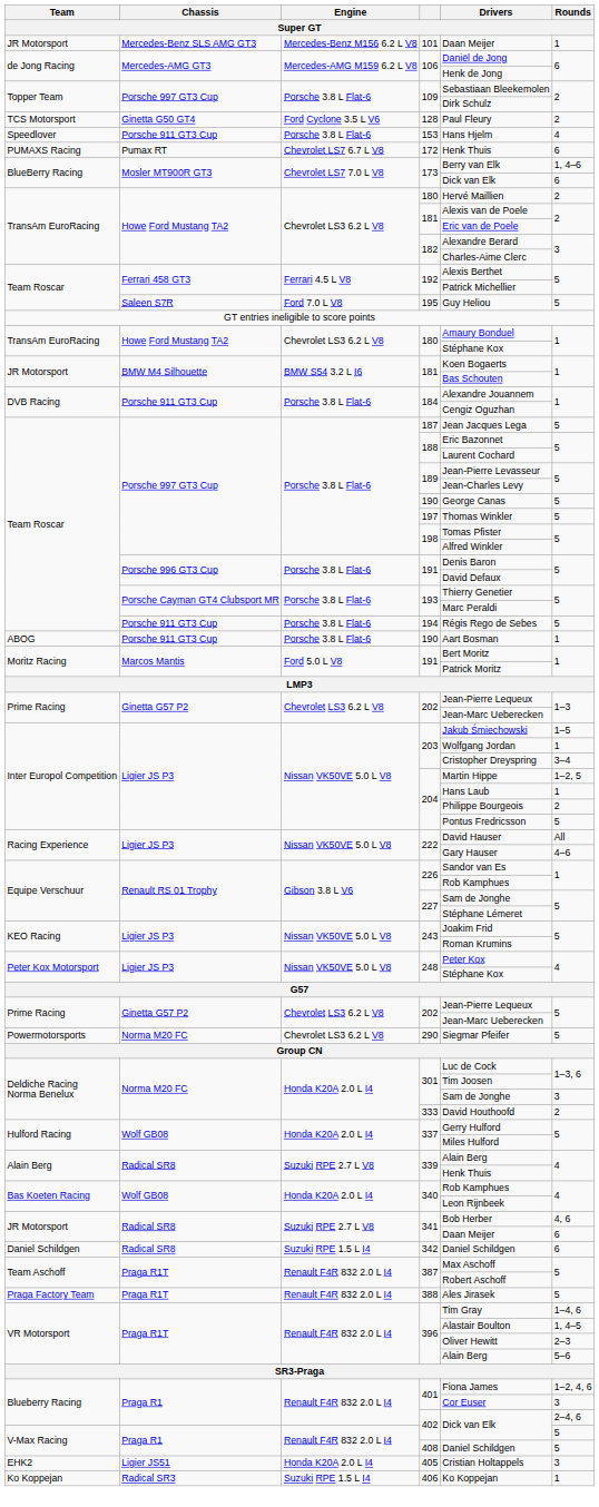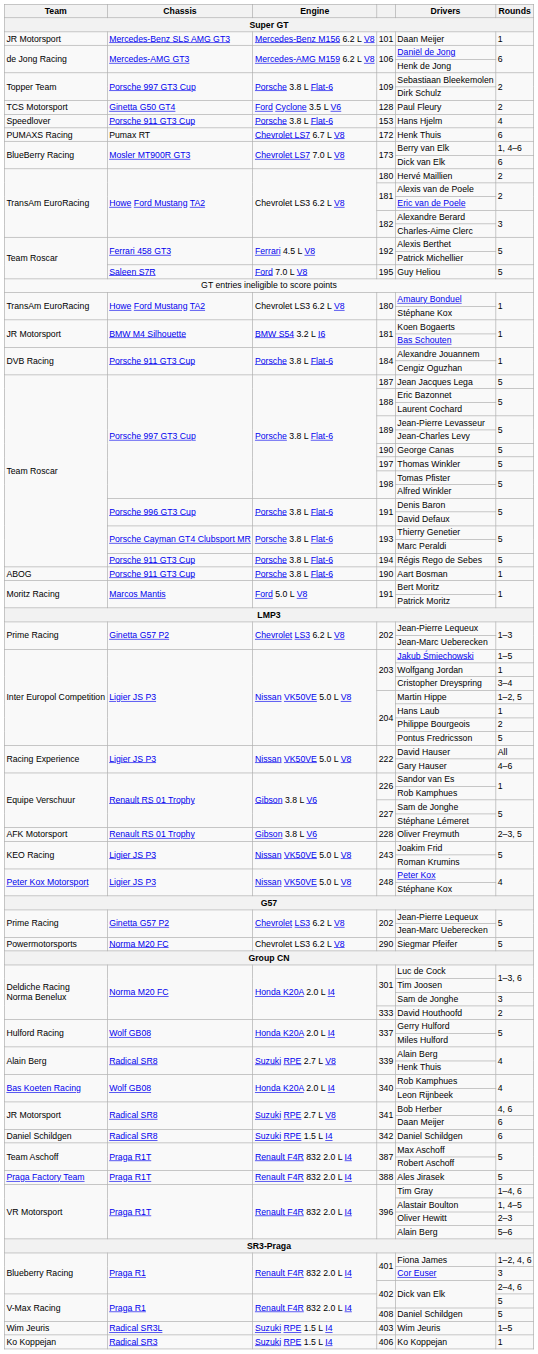 <table class="wikitable" style="font-size: 85%;">
 <tr>
 <th>Team</th>
 <th>Chassis</th>
 <th>Engine</th>
 <th></th>
 <th>Drivers</th>
 <th>Rounds</th>
 </tr>
 <tr>
 <th colspan=6>Super GT</th>
 </tr>
 <tr>
 <td> JR Motorsport</td>
 <td><a href='#'>Mercedes-Benz SLS AMG GT3</a></td>
 <td><a href='#'>Mercedes-Benz M156</a> 6.2 L <a href='#'>V8</a></td>
 <td>101</td>
 <td> Daan Meijer</td>
 <td>1</td>
 </tr>
 <tr>
 <td rowspan=2> de Jong Racing</td>
 <td rowspan=2><a href='#'>Mercedes-AMG GT3</a></td>
 <td rowspan=2><a href='#'>Mercedes-AMG M159</a> 6.2 L <a href='#'>V8</a></td>
 <td rowspan=2>106</td>
 <td> <a href='#'>Daniël de Jong</a></td>
 <td rowspan=2>6</td>
 </tr>
 <tr>
 <td> Henk de Jong</td>
 </tr>
 <tr>
 <td rowspan=2> Topper Team</td>
 <td rowspan=2><a href='#'>Porsche 997 GT3 Cup</a></td>
 <td rowspan=2><a href='#'>Porsche</a> 3.8 L <a href='#'>Flat-6</a></td>
 <td rowspan=2>109</td>
 <td> Sebastiaan Bleekemolen</td>
 <td rowspan=2>2</td>
 </tr>
 <tr>
 <td> Dirk Schulz</td>
 </tr>
 <tr>
 <td> TCS Motorsport</td>
 <td><a href='#'>Ginetta G50 GT4</a></td>
 <td><a href='#'>Ford</a> <a href='#'>Cyclone</a> 3.5 L <a href='#'>V6</a></td>
 <td>128</td>
 <td> Paul Fleury</td>
 <td>2</td>
 </tr>
 <tr>
 <td> Speedlover</td>
 <td><a href='#'>Porsche 911 GT3 Cup</a></td>
 <td><a href='#'>Porsche</a> 3.8 L <a href='#'>Flat-6</a></td>
 <td>153</td>
 <td> Hans Hjelm</td>
 <td>4</td>
 </tr>
 <tr>
 <td> PUMAXS Racing</td>
 <td>Pumax RT</td>
 <td><a href='#'>Chevrolet LS7</a> 6.7 L <a href='#'>V8</a></td>
 <td>172</td>
 <td> Henk Thuis</td>
 <td>6</td>
 </tr>
 <tr>
 <td rowspan=2> BlueBerry Racing</td>
 <td rowspan=2><a href='#'>Mosler MT900R GT3</a></td>
 <td rowspan=2><a href='#'>Chevrolet LS7</a> 7.0 L <a href='#'>V8</a></td>
 <td rowspan=2>173</td>
 <td> Berry van Elk</td>
 <td>1, 4–6</td>
 </tr>
 <tr>
 <td> Dick van Elk</td>
 <td>6</td>
 </tr>
 <tr>
 <td rowspan=5> TransAm EuroRacing</td>
 <td rowspan=5><a href='#'>Howe</a> <a href='#'>Ford Mustang</a> <a href='#'>TA2</a></td>
 <td rowspan=5>Chevrolet LS3 6.2 L <a href='#'>V8</a></td>
 <td>180</td>
 <td> Hervé Maillien</td>
 <td>2</td>
 </tr>
 <tr>
 <td rowspan=2>181</td>
 <td> Alexis van de Poele</td>
 <td rowspan=2>2</td>
 </tr>
 <tr>
 <td> <a href='#'>Eric van de Poele</a></td>
 </tr>
 <tr>
 <td rowspan=2>182</td>
 <td> Alexandre Berard</td>
 <td rowspan=2>3</td>
 </tr>
 <tr>
 <td> Charles-Aime Clerc</td>
 </tr>
 <tr>
 <td rowspan=3> Team Roscar</td>
 <td rowspan=2><a href='#'>Ferrari 458 GT3</a></td>
 <td rowspan=2><a href='#'>Ferrari</a> 4.5 L <a href='#'>V8</a></td>
 <td rowspan=2>192</td>
 <td> Alexis Berthet</td>
 <td rowspan=2>5</td>
 </tr>
 <tr>
 <td> Patrick Michellier</td>
 </tr>
 <tr>
 <td><a href='#'>Saleen S7R</a></td>
 <td><a href='#'>Ford</a> 7.0 L <a href='#'>V8</a></td>
 <td>195</td>
 <td> Guy Heliou</td>
 <td>5</td>
 </tr>
 <tr>
 <td colspan=6 align=center>GT entries ineligible to score points</td>
 </tr>
 <tr>
 <td rowspan=2> TransAm EuroRacing</td>
 <td rowspan=2><a href='#'>Howe</a> <a href='#'>Ford Mustang</a> <a href='#'>TA2</a></td>
 <td rowspan=2>Chevrolet LS3 6.2 L <a href='#'>V8</a></td>
 <td rowspan=2>180</td>
 <td> <a href='#'>Amaury Bonduel</a></td>
 <td rowspan=2>1</td>
 </tr>
 <tr>
 <td> Stéphane Kox</td>
 </tr>
 <tr>
 <td rowspan=2> JR Motorsport</td>
 <td rowspan=2><a href='#'>BMW M4 Silhouette</a></td>
 <td rowspan=2><a href='#'>BMW S54</a> 3.2 L <a href='#'>I6</a></td>
 <td rowspan=2>181</td>
 <td> Koen Bogaerts</td>
 <td rowspan=2>1</td>
 </tr>
 <tr>
 <td> <a href='#'>Bas Schouten</a></td>
 </tr>
 <tr>
 <td rowspan=2> DVB Racing</td>
 <td rowspan=2><a href='#'>Porsche 911 GT3 Cup</a></td>
 <td rowspan=2><a href='#'>Porsche</a> 3.8 L <a href='#'>Flat-6</a></td>
 <td rowspan=2>184</td>
 <td> Alexandre Jouannem</td>
 <td rowspan=2>1</td>
 </tr>
 <tr>
 <td> Cengiz Oguzhan</td>
 </tr>
 <tr>
 <td rowspan=14> Team Roscar</td>
 <td rowspan=9><a href='#'>Porsche 997 GT3 Cup</a></td>
 <td rowspan=9><a href='#'>Porsche</a> 3.8 L <a href='#'>Flat-6</a></td>
 <td>187</td>
 <td> Jean Jacques Lega</td>
 <td>5</td>
 </tr>
 <tr>
 <td rowspan=2>188</td>
 <td> Eric Bazonnet</td>
 <td rowspan=2>5</td>
 </tr>
 <tr>
 <td> Laurent Cochard</td>
 </tr>
 <tr>
 <td rowspan=2>189</td>
 <td> Jean-Pierre Levasseur</td>
 <td rowspan=2>5</td>
 </tr>
 <tr>
 <td> Jean-Charles Levy</td>
 </tr>
 <tr>
 <td>190</td>
 <td> George Canas</td>
 <td>5</td>
 </tr>
 <tr>
 <td>197</td>
 <td> Thomas Winkler</td>
 <td>5</td>
 </tr>
 <tr>
 <td rowspan=2>198</td>
 <td> Tomas Pfister</td>
 <td rowspan=2>5</td>
 </tr>
 <tr>
 <td> Alfred Winkler</td>
 </tr>
 <tr>
 <td rowspan=2><a href='#'>Porsche 996 GT3 Cup</a></td>
 <td rowspan=2><a href='#'>Porsche</a> 3.8 L <a href='#'>Flat-6</a></td>
 <td rowspan=2>191</td>
 <td> Denis Baron</td>
 <td rowspan=2>5</td>
 </tr>
 <tr>
 <td> David Defaux</td>
 </tr>
 <tr>
 <td rowspan=2><a href='#'>Porsche Cayman GT4 Clubsport MR</a></td>
 <td rowspan=2><a href='#'>Porsche</a> 3.8 L <a href='#'>Flat-6</a></td>
 <td rowspan=2>193</td>
 <td> Thierry Genetier</td>
 <td rowspan=2>5</td>
 </tr>
 <tr>
 <td> Marc Peraldi</td>
 </tr>
 <tr>
 <td><a href='#'>Porsche 911 GT3 Cup</a></td>
 <td><a href='#'>Porsche</a> 3.8 L <a href='#'>Flat-6</a></td>
 <td>194</td>
 <td> Régis Rego de Sebes</td>
 <td>5</td>
 </tr>
 <tr>
 <td> ABOG</td>
 <td><a href='#'>Porsche 911 GT3 Cup</a></td>
 <td><a href='#'>Porsche</a> 3.8 L <a href='#'>Flat-6</a></td>
 <td>190</td>
 <td> Aart Bosman</td>
 <td>1</td>
 </tr>
 <tr>
 <td rowspan=2> Moritz Racing</td>
 <td rowspan=2><a href='#'>Marcos Mantis</a></td>
 <td rowspan=2><a href='#'>Ford</a> 5.0 L <a href='#'>V8</a></td>
 <td rowspan=2>191</td>
 <td> Bert Moritz</td>
 <td rowspan=2>1</td>
 </tr>
 <tr>
 <td> Patrick Moritz</td>
 </tr>
 <tr>
 <th colspan=6>LMP3</th>
 </tr>
 <tr>
 <td rowspan=2> Prime Racing</td>
 <td rowspan=2><a href='#'>Ginetta G57 P2</a></td>
 <td rowspan=2><a href='#'>Chevrolet</a> <a href='#'>LS3</a> 6.2 L <a href='#'>V8</a></td>
 <td rowspan=2>202</td>
 <td> Jean-Pierre Lequeux</td>
 <td rowspan=2>1–3</td>
 </tr>
 <tr>
 <td> Jean-Marc Ueberecken</td>
 </tr>
 <tr>
 <td rowspan=7> Inter Europol Competition</td>
 <td rowspan=7><a href='#'>Ligier JS P3</a></td>
 <td rowspan=7><a href='#'>Nissan</a> <a href='#'>VK50VE</a> 5.0 L <a href='#'>V8</a></td>
 <td rowspan=3>203</td>
 <td> <a href='#'>Jakub Śmiechowski</a></td>
 <td>1–5</td>
 </tr>
 <tr>
 <td> Wolfgang Jordan</td>
 <td>1</td>
 </tr>
 <tr>
 <td> Cristopher Dreyspring</td>
 <td>3–4</td>
 </tr>
 <tr>
 <td rowspan=4>204</td>
 <td> Martin Hippe</td>
 <td>1–2, 5</td>
 </tr>
 <tr>
 <td> Hans Laub</td>
 <td>1</td>
 </tr>
 <tr>
 <td> Philippe Bourgeois</td>
 <td>2</td>
 </tr>
 <tr>
 <td> Pontus Fredricsson</td>
 <td>5</td>
 </tr>
 <tr>
 <td rowspan=2> Racing Experience</td>
 <td rowspan=2><a href='#'>Ligier JS P3</a></td>
 <td rowspan=2><a href='#'>Nissan</a> <a href='#'>VK50VE</a> 5.0 L <a href='#'>V8</a></td>
 <td rowspan=2>222</td>
 <td> David Hauser</td>
 <td>All</td>
 </tr>
 <tr>
 <td> Gary Hauser</td>
 <td>4–6</td>
 </tr>
 <tr>
 <td rowspan=4> Equipe Verschuur</td>
 <td rowspan=4><a href='#'>Renault RS 01 Trophy</a></td>
 <td rowspan=4><a href='#'>Gibson</a> 3.8 L <a href='#'>V6</a></td>
 <td rowspan=2>226</td>
 <td> Sandor van Es</td>
 <td rowspan=2>1</td>
 </tr>
 <tr>
 <td> Rob Kamphues</td>
 </tr>
 <tr>
 <td rowspan=2>227</td>
 <td> Sam de Jonghe</td>
 <td rowspan=2>5</td>
 </tr>
 <tr>
 <td> Stéphane Lémeret</td>
 </tr>
 <tr>
+<td> AFK Motorsport</td>
+<td><a href='#'>Renault RS 01 Trophy</a></td>
+<td><a href='#'>Gibson</a> 3.8 L <a href='#'>V6</a></td>
+<td>228</td>
+<td> Oliver Freymuth</td>
+<td>2–3, 5</td>
+</tr>
+<tr>
 <td rowspan=2> KEO Racing</td>
 <td rowspan=2><a href='#'>Ligier JS P3</a></td>
 <td rowspan=2><a href='#'>Nissan</a> <a href='#'>VK50VE</a> 5.0 L <a href='#'>V8</a></td>
 <td rowspan=2>243</td>
 <td> Joakim Frid</td>
 <td rowspan=2>5</td>
 </tr>
 <tr>
 <td> Roman Krumins</td>
 </tr>
 <tr>
 <td rowspan=2> <a href='#'>Peter Kox Motorsport</a></td>
 <td rowspan=2><a href='#'>Ligier JS P3</a></td>
 <td rowspan=2><a href='#'>Nissan</a> <a href='#'>VK50VE</a> 5.0 L <a href='#'>V8</a></td>
 <td rowspan=2>248</td>
 <td> <a href='#'>Peter Kox</a></td>
 <td rowspan=2>4</td>
 </tr>
 <tr>
 <td> Stéphane Kox</td>
 </tr>
 <tr>
 <th colspan=6>G57</th>
 </tr>
 <tr>
 <td rowspan=2> Prime Racing</td>
 <td rowspan=2><a href='#'>Ginetta G57 P2</a></td>
 <td rowspan=2><a href='#'>Chevrolet</a> <a href='#'>LS3</a> 6.2 L <a href='#'>V8</a></td>
 <td rowspan=2>202</td>
 <td> Jean-Pierre Lequeux</td>
 <td rowspan=2>5</td>
 </tr>
 <tr>
 <td> Jean-Marc Ueberecken</td>
 </tr>
 <tr>
 <td> Powermotorsports</td>
 <td><a href='#'>Norma M20 FC</a></td>
 <td>Chevrolet LS3 6.2 L <a href='#'>V8</a></td>
 <td>290</td>
 <td> Siegmar Pfeifer</td>
 <td>5</td>
 </tr>
 <tr>
 <th colspan=6>Group CN</th>
 </tr>
 <tr>
 <td rowspan=4> Deldiche Racing<br> Norma Benelux</td>
 <td rowspan=4><a href='#'>Norma M20 FC</a></td>
 <td rowspan=4><a href='#'>Honda K20A</a> 2.0 L <a href='#'>I4</a></td>
 <td rowspan=3>301</td>
 <td> Luc de Cock</td>
 <td rowspan=2>1–3, 6</td>
 </tr>
 <tr>
 <td> Tim Joosen</td>
 </tr>
 <tr>
 <td> Sam de Jonghe</td>
 <td>3</td>
 </tr>
 <tr>
 <td>333</td>
 <td> David Houthoofd</td>
 <td>2</td>
 </tr>
 <tr>
 <td rowspan=2> Hulford Racing</td>
 <td rowspan=2><a href='#'>Wolf GB08</a></td>
 <td rowspan=2><a href='#'>Honda K20A</a> 2.0 L <a href='#'>I4</a></td>
 <td rowspan=2>337</td>
 <td> Gerry Hulford</td>
 <td rowspan=2>5</td>
 </tr>
 <tr>
 <td> Miles Hulford</td>
 </tr>
 <tr>
 <td rowspan=2> Alain Berg</td>
 <td rowspan=2><a href='#'>Radical SR8</a></td>
 <td rowspan=2><a href='#'>Suzuki</a> <a href='#'>RPE</a> 2.7 L <a href='#'>V8</a></td>
 <td rowspan=2>339</td>
 <td> Alain Berg</td>
 <td rowspan=2>4</td>
 </tr>
 <tr>
 <td> Henk Thuis</td>
 </tr>
 <tr>
 <td rowspan=2> <a href='#'>Bas Koeten Racing</a></td>
 <td rowspan=2><a href='#'>Wolf GB08</a></td>
 <td rowspan=2><a href='#'>Honda K20A</a> 2.0 L <a href='#'>I4</a></td>
 <td rowspan=2>340</td>
 <td> Rob Kamphues</td>
 <td rowspan=2>4</td>
 </tr>
 <tr>
 <td> Leon Rijnbeek</td>
 </tr>
 <tr>
 <td rowspan=2> JR Motorsport</td>
 <td rowspan=2><a href='#'>Radical SR8</a></td>
 <td rowspan=2><a href='#'>Suzuki</a> <a href='#'>RPE</a> 2.7 L <a href='#'>V8</a></td>
 <td rowspan=2>341</td>
 <td> Bob Herber</td>
 <td>4, 6</td>
 </tr>
 <tr>
 <td> Daan Meijer</td>
 <td>6</td>
 </tr>
 <tr>
 <td> Daniel Schildgen</td>
 <td><a href='#'>Radical SR8</a></td>
 <td><a href='#'>Suzuki</a> <a href='#'>RPE</a> 1.5 L <a href='#'>I4</a></td>
 <td>342</td>
 <td> Daniel Schildgen</td>
 <td>6</td>
 </tr>
 <tr>
 <td rowspan=2> Team Aschoff</td>
 <td rowspan=2><a href='#'>Praga R1T</a></td>
 <td rowspan=2><a href='#'>Renault F4R</a> 832 2.0 L <a href='#'>I4</a></td>
 <td rowspan=2>387</td>
 <td> Max Aschoff</td>
 <td rowspan=2>5</td>
 </tr>
 <tr>
 <td> Robert Aschoff</td>
 </tr>
 <tr>
 <td> <a href='#'>Praga Factory Team</a></td>
 <td><a href='#'>Praga R1T</a></td>
 <td><a href='#'>Renault F4R</a> 832 2.0 L <a href='#'>I4</a></td>
 <td>388</td>
 <td> Ales Jirasek</td>
 <td>5</td>
 </tr>
 <tr>
 <td rowspan=4> VR Motorsport</td>
 <td rowspan=4><a href='#'>Praga R1T</a></td>
 <td rowspan=4><a href='#'>Renault F4R</a> 832 2.0 L <a href='#'>I4</a></td>
 <td rowspan=4>396</td>
 <td> Tim Gray</td>
 <td>1–4, 6</td>
 </tr>
 <tr>
 <td> Alastair Boulton</td>
 <td>1, 4–5</td>
 </tr>
 <tr>
 <td> Oliver Hewitt</td>
 <td>2–3</td>
 </tr>
 <tr>
 <td> Alain Berg</td>
 <td>5–6</td>
 </tr>
 <tr>
 <th colspan=6>SR3-Praga</th>
 </tr>
 <tr>
 <td rowspan=3> Blueberry Racing</td>
 <td rowspan=3><a href='#'>Praga R1</a></td>
 <td rowspan=3><a href='#'>Renault F4R</a> 832 2.0 L <a href='#'>I4</a></td>
 <td rowspan=2>401</td>
 <td> Fiona James</td>
 <td>1–2, 4, 6</td>
 </tr>
 <tr>
 <td> <a href='#'>Cor Euser</a></td>
 <td>3</td>
 </tr>
 <tr>
 <td rowspan=2>402</td>
 <td rowspan=2> Dick van Elk</td>
 <td>2–4, 6</td>
 </tr>
 <tr>
 <td rowspan=2> V-Max Racing</td>
 <td rowspan=2><a href='#'>Praga R1</a></td>
 <td rowspan=2><a href='#'>Renault F4R</a> 832 2.0 L <a href='#'>I4</a></td>
 <td>5</td>
 </tr>
 <tr>
 <td>408</td>
 <td> Daniel Schildgen</td>
 <td>5</td>
 </tr>
 <tr>
-<td> EHK2</td>
-<td><a href='#'>Ligier JS51</a></td>
-<td><a href='#'>Honda K20A</a> 2.0 L <a href='#'>I4</a></td>
-<td>405</td>
-<td> Cristian Holtappels</td>
-<td>3</td>
+<td> Wim Jeuris</td>
+<td><a href='#'>Radical SR3L</a></td>
+<td><a href='#'>Suzuki</a> <a href='#'>RPE</a> 1.5 L <a href='#'>I4</a></td>
+<td>403</td>
+<td> Wim Jeuris</td>
+<td>1–5</td>
 </tr>
 <tr>
 <td> Ko Koppejan</td>
 <td><a href='#'>Radical SR3</a></td>
 <td><a href='#'>Suzuki</a> <a href='#'>RPE</a> 1.5 L <a href='#'>I4</a></td>
 <td>406</td>
 <td> Ko Koppejan</td>
 <td>1</td>
 </tr>
 </table>
